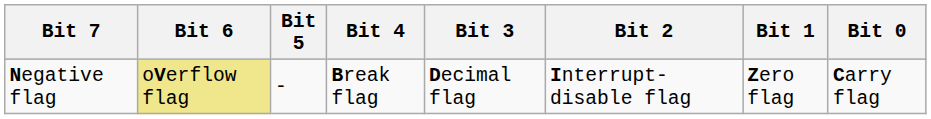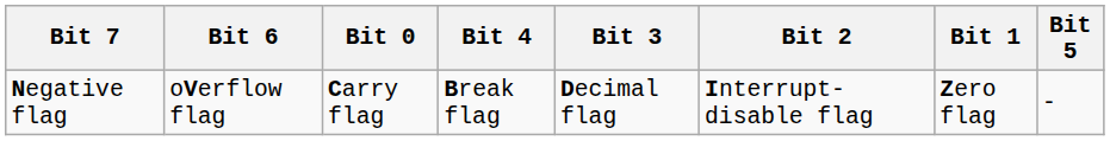 <table class="wikitable">
 <tr>
 <th>Bit 7</th>
 <th>Bit 6</th>
-<th>Bit 5</th>
+<th>Bit 0</th>
 <th>Bit 4</th>
 <th>Bit 3</th>
 <th>Bit 2</th>
 <th>Bit 1</th>
-<th>Bit 0</th>
+<th>Bit 5</th>
 </tr>
 <tr>
 <td><strong>N</strong>egative flag</td>
-<td style="background: khaki;">o<strong>V</strong>erflow flag</td>
-<td>-</td>
+<td>o<strong>V</strong>erflow flag</td>
+<td><strong>C</strong>arry flag</td>
 <td><strong>B</strong>reak flag</td>
 <td><strong>D</strong>ecimal flag</td>
 <td><strong>I</strong>nterrupt-disable flag</td>
 <td><strong>Z</strong>ero flag</td>
-<td><strong>C</strong>arry flag</td>
+<td>-</td>
 </tr>
 </table>
